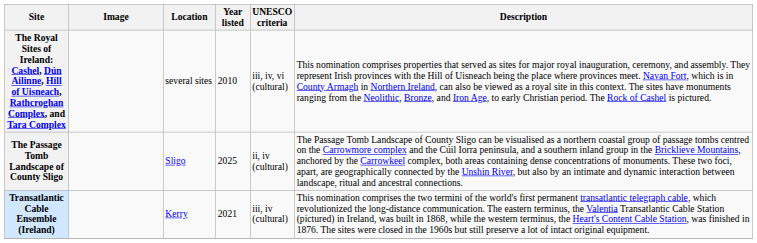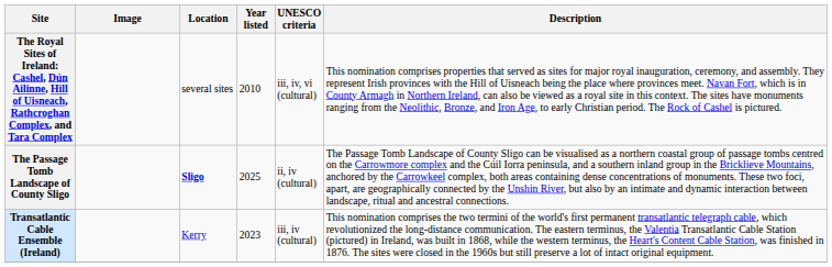 <table class="wikitable sortable plainrowheaders">
 <tr>
 <th style="width:100px;" scope="col">Site</th>
 <th class="unsortable" style="width:150px;" scope="col">Image</th>
 <th style="width:80px;" scope="col">Location</th>
 <th style="width:50px;" scope="col">Year listed</th>
 <th style="width:60px;" scope="col">UNESCO criteria</th>
 <th scope="col" class="unsortable">Description</th>
 </tr>
 <tr>
 <th scope="row">The Royal Sites of Ireland: <a href='#'>Cashel</a>, <a href='#'>Dún Ailinne</a>, <a href='#'>Hill of Uisneach</a>, <a href='#'>Rathcroghan Complex</a>, and <a href='#'>Tara Complex</a></th>
 <td></td>
 <td>several sites</td>
 <td>2010</td>
 <td>iii, iv, vi (cultural)</td>
 <td>This nomination comprises properties that served as sites for major royal inauguration, ceremony, and assembly. They represent Irish provinces with the Hill of Uisneach being the place where provinces meet. <a href='#'>Navan Fort</a>, which is in <a href='#'>County Armagh</a> in <a href='#'>Northern Ireland</a>, can also be viewed as a royal site in this context. The sites have monuments ranging from the <a href='#'>Neolithic</a>, <a href='#'>Bronze</a>, and <a href='#'>Iron Age</a>, to early Christian period. The <a href='#'>Rock of Cashel</a> is pictured.</td>
 </tr>
 <tr>
 <th scope="row">The Passage Tomb Landscape of County Sligo</th>
 <td></td>
-<td><a href='#'>Sligo</a></td>
+<td><strong><a href='#'>Sligo</a></strong></td>
 <td>2025</td>
 <td>ii, iv (cultural)</td>
 <td>The Passage Tomb Landscape of County Sligo can be visualised as a northern coastal group of passage tombs centred on the <a href='#'>Carrowmore complex</a> and the Cúil Iorra peninsula, and a southern inland group in the <a href='#'>Bricklieve Mountains</a>, anchored by the <a href='#'>Carrowkeel</a> complex, both areas containing dense concentrations of monuments. These two foci,  apart, are geographically connected by the <a href='#'>Unshin River</a>, but also by an intimate and dynamic interaction between landscape, ritual and ancestral connections.</td>
 </tr>
 <tr>
 <th scope="row" style="background:#D0E7FF;">Transatlantic Cable Ensemble (Ireland)</th>
 <td></td>
 <td><a href='#'>Kerry</a></td>
-<td>2021</td>
+<td>2023</td>
 <td>iii, iv (cultural)</td>
 <td>This nomination comprises the two termini of the world's first permanent <a href='#'>transatlantic telegraph cable</a>, which revolutionized the long-distance communication. The eastern terminus, the <a href='#'>Valentia</a> Transatlantic Cable Station (pictured) in Ireland, was built in 1868, while the western terminus, the <a href='#'>Heart's Content Cable Station</a>, was finished in 1876. The sites were closed in the 1960s but still preserve a lot of intact original equipment.</td>
 </tr>
 <tr>
 </tr>
 </table>
